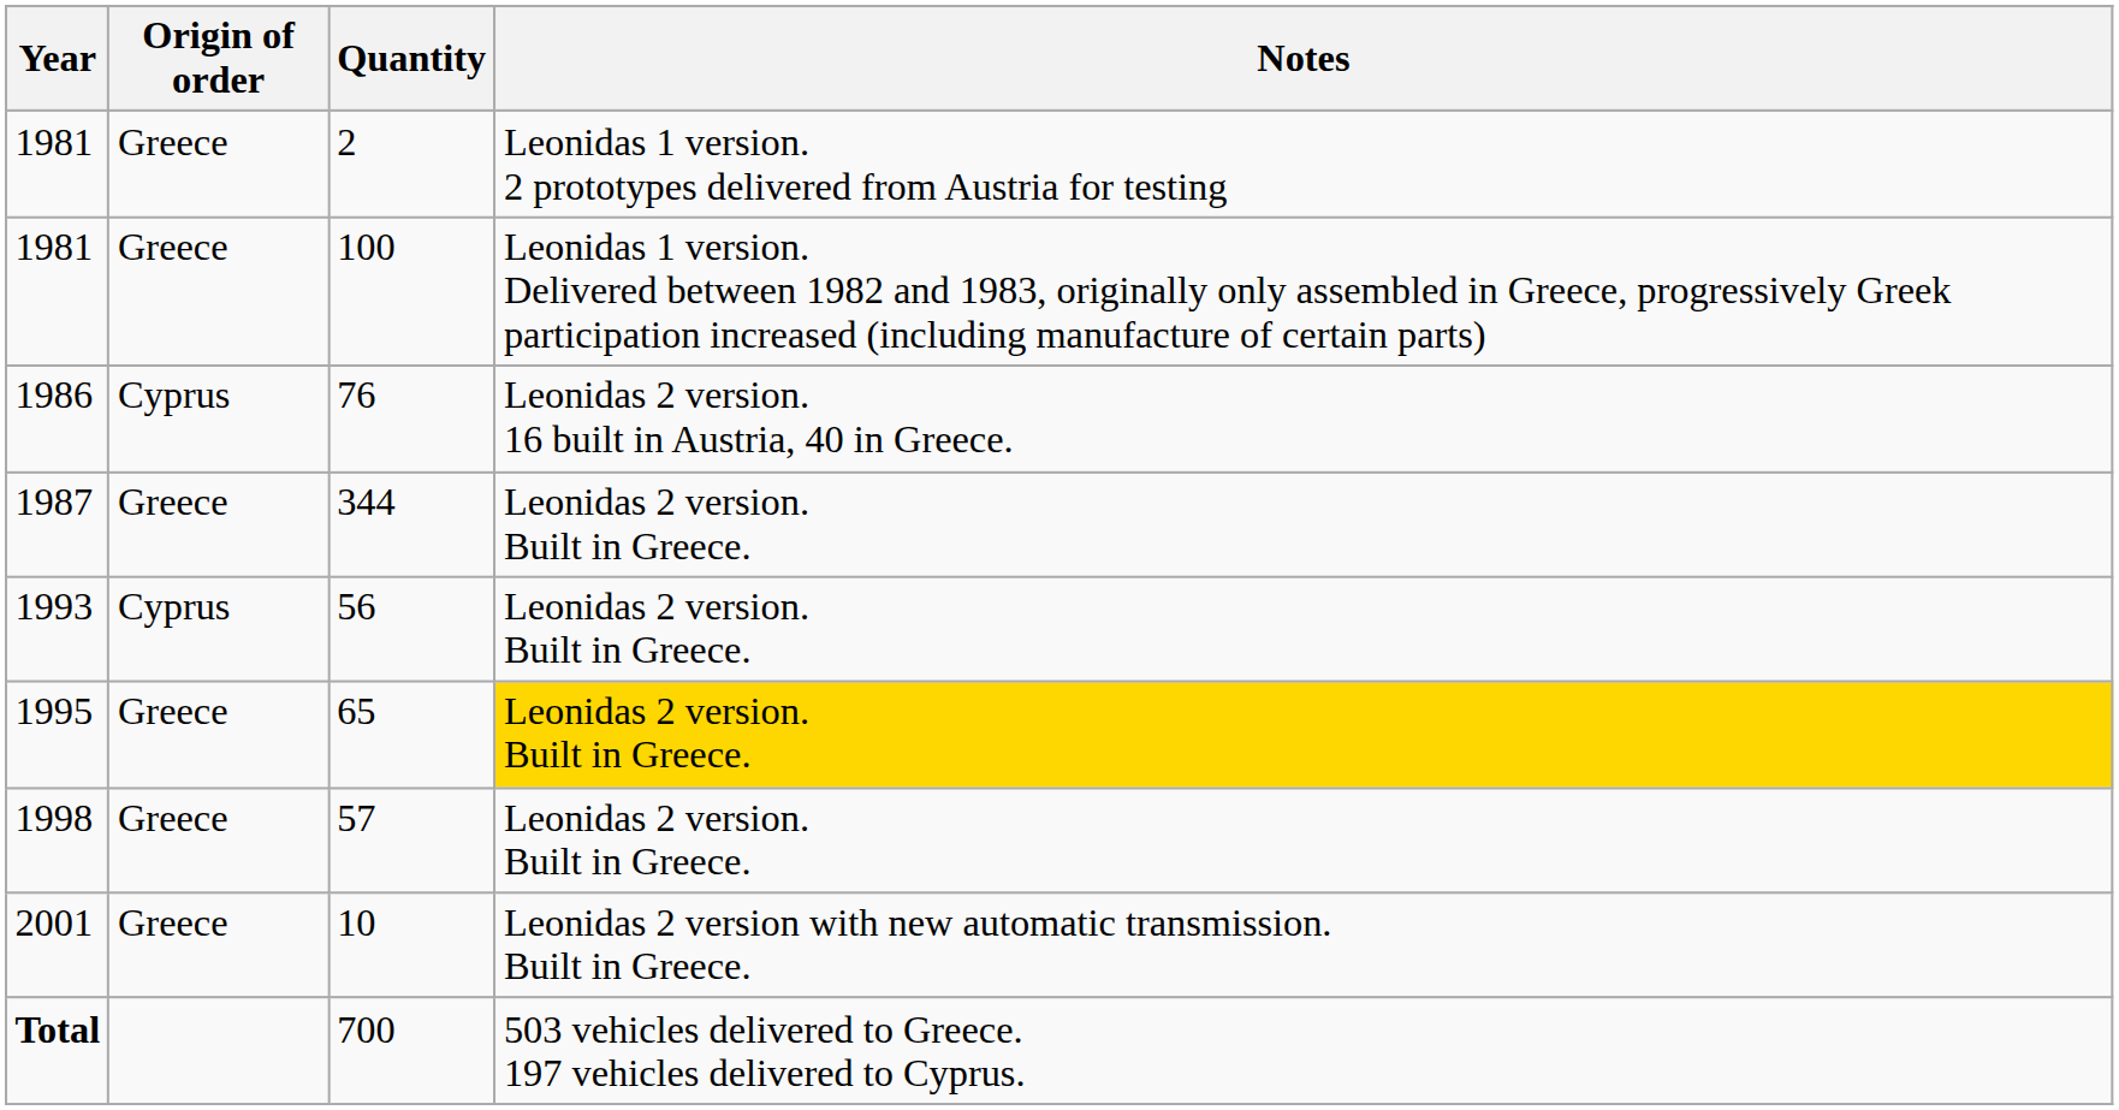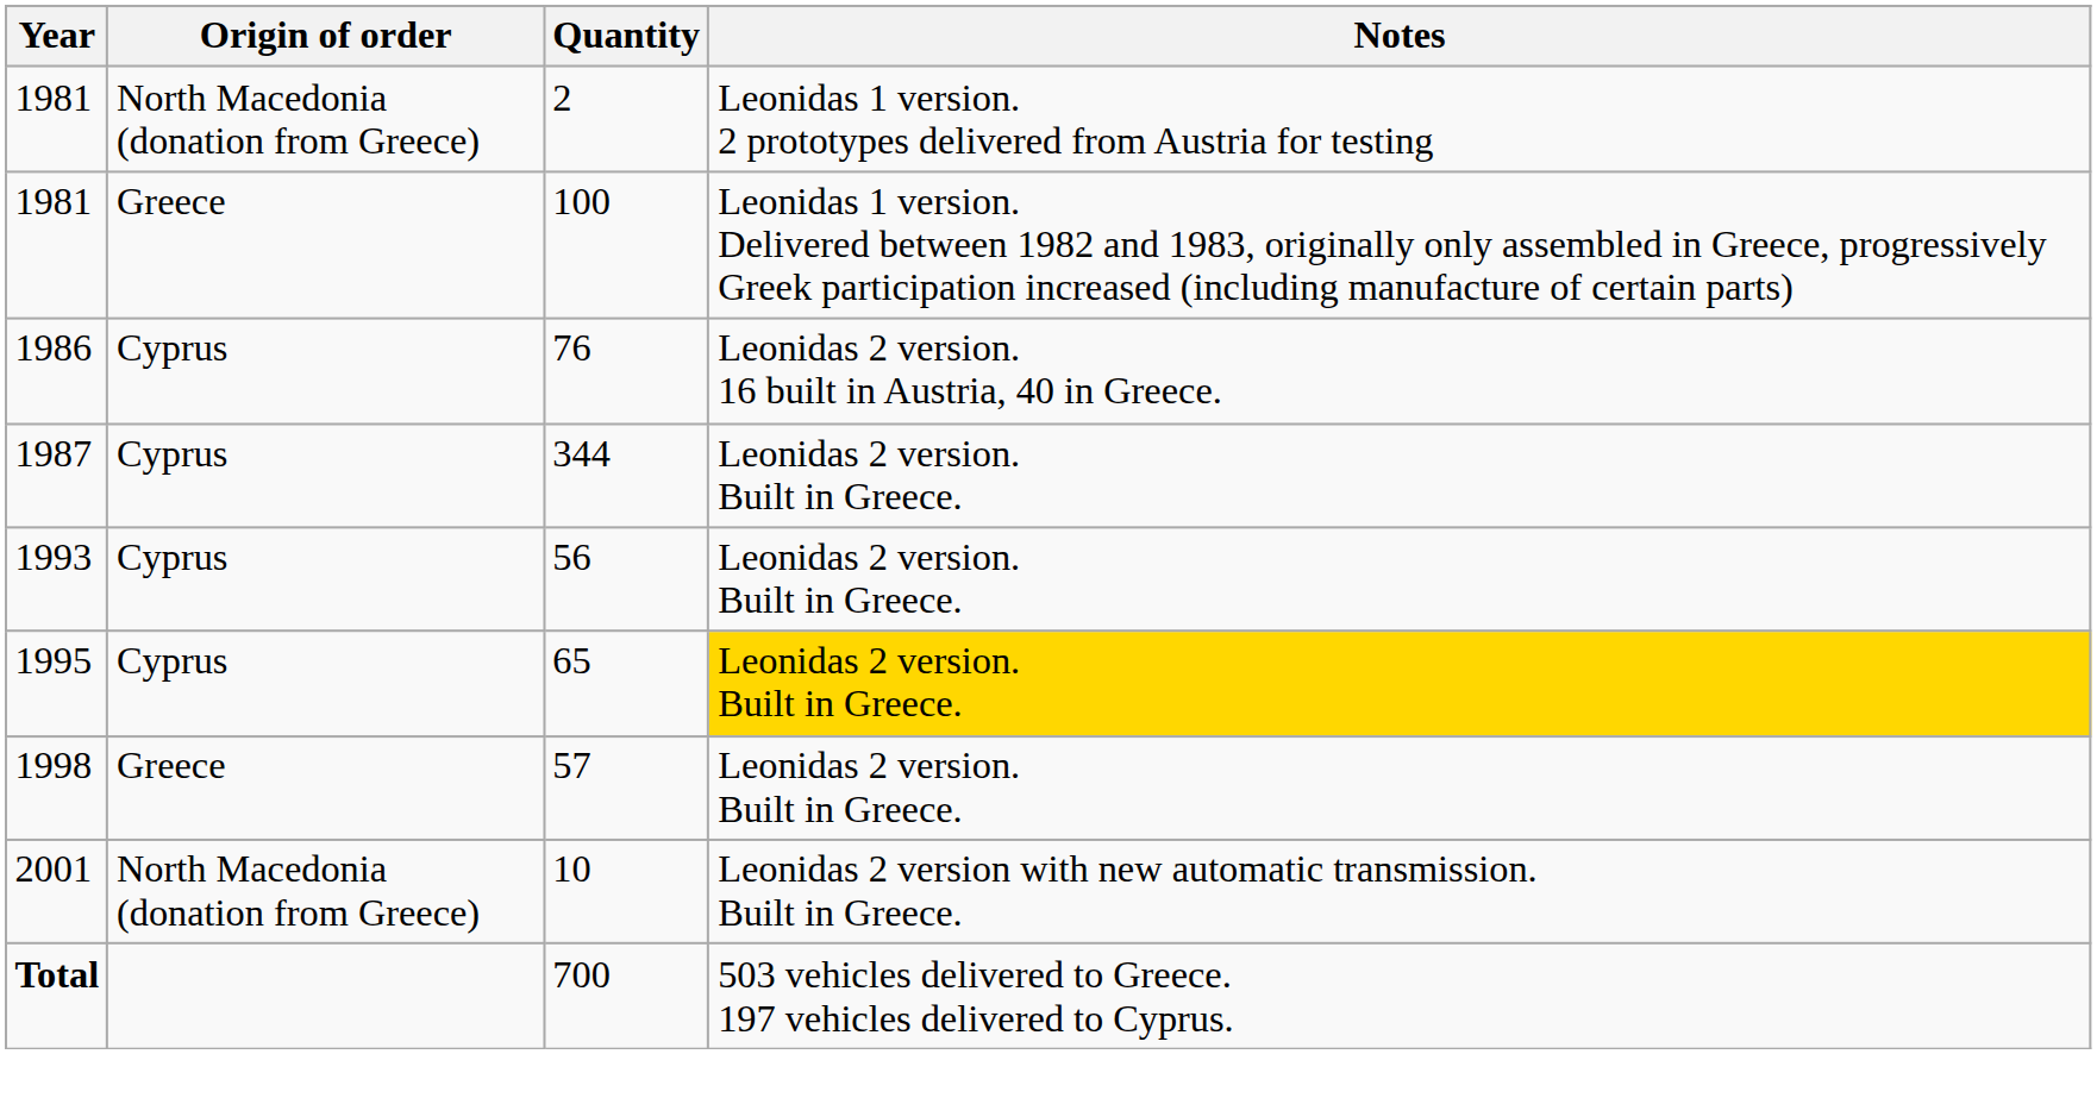 <table class="wikitable">
 <tr>
 </tr>
 <tr>
 <th>Year</th>
 <th>Origin of order</th>
 <th>Quantity</th>
 <th>Notes</th>
 </tr>
 <tr style="vertical-align:top; ">
 <td>1981</td>
-<td>Greece</td>
+<td>North Macedonia (donation from Greece)</td>
 <td>2</td>
 <td>Leonidas 1 version. <br>2 prototypes delivered from Austria for testing</td>
 </tr>
 <tr style="vertical-align:top; ">
 <td>1981</td>
 <td>Greece</td>
 <td>100</td>
 <td>Leonidas 1 version. <br>Delivered between 1982 and 1983, originally only assembled in Greece, progressively Greek participation increased (including manufacture of certain parts)</td>
 </tr>
 <tr style="vertical-align:top;">
 <td>1986</td>
 <td>Cyprus</td>
 <td>76</td>
 <td>Leonidas 2 version. <br>16 built in Austria, 40 in Greece.</td>
 </tr>
 <tr style="vertical-align:top; ">
 <td>1987</td>
-<td>Greece</td>
+<td>Cyprus</td>
 <td>344</td>
 <td>Leonidas 2 version.<br>Built in Greece.</td>
 </tr>
 <tr style="vertical-align:top; ">
 <td>1993</td>
 <td>Cyprus</td>
 <td>56</td>
 <td>Leonidas 2 version.<br>Built in Greece.</td>
 </tr>
 <tr style="vertical-align:top; ">
 <td>1995</td>
-<td>Greece</td>
+<td>Cyprus</td>
 <td>65</td>
 <td style="background: gold;">Leonidas 2 version.<br>Built in Greece.</td>
 </tr>
 <tr style="vertical-align:top; ">
 <td>1998</td>
 <td>Greece</td>
 <td>57</td>
 <td>Leonidas 2 version.<br>Built in Greece.</td>
 </tr>
 <tr style="vertical-align:top; ">
 <td>2001</td>
-<td>Greece</td>
+<td>North Macedonia (donation from Greece)</td>
 <td>10</td>
 <td>Leonidas 2 version with new automatic transmission.<br>Built in Greece.</td>
 </tr>
 <tr style="vertical-align:top; ">
 <td><strong>Total</strong></td>
 <td></td>
 <td>700</td>
 <td>503 vehicles delivered to Greece.<br>197 vehicles delivered to Cyprus.<br></td>
 </tr>
 </table>
